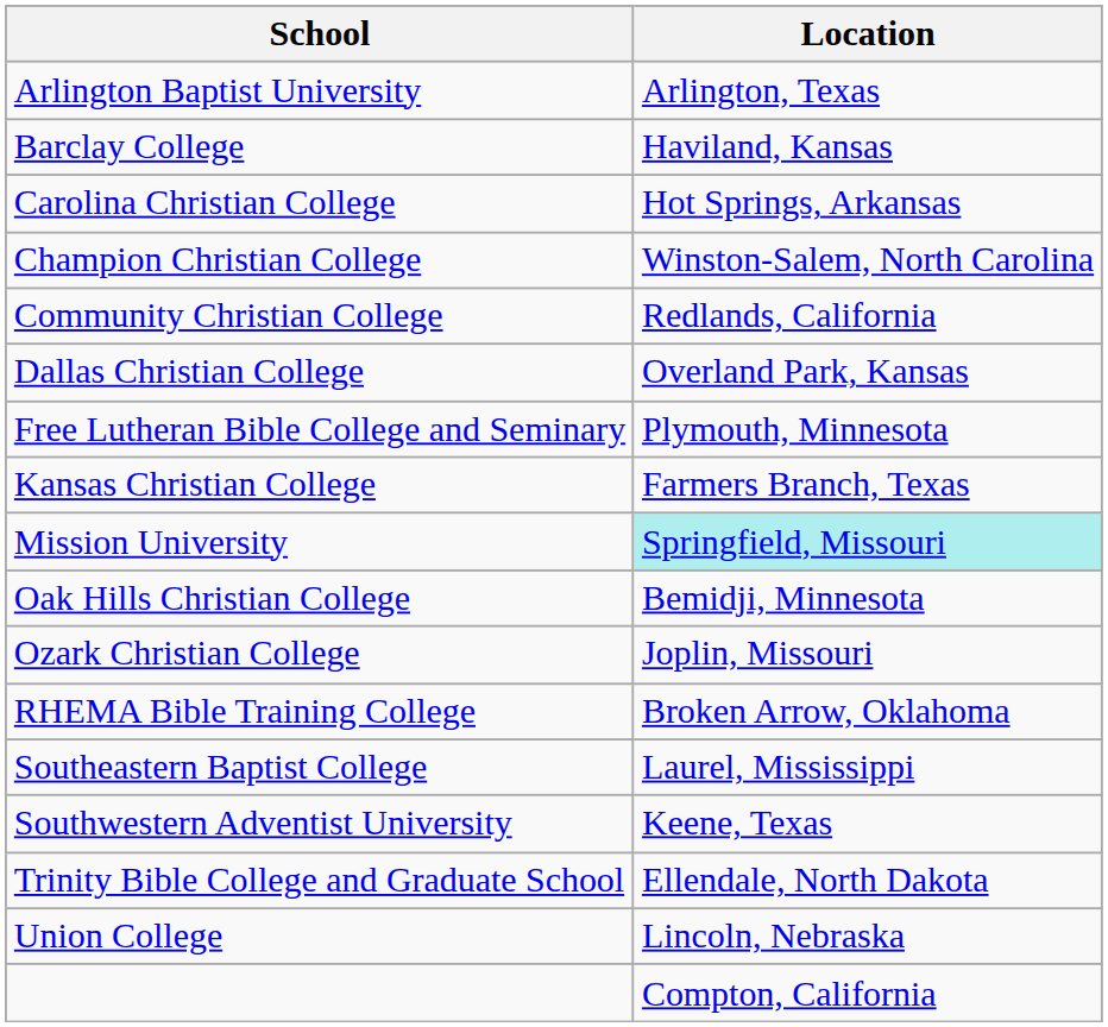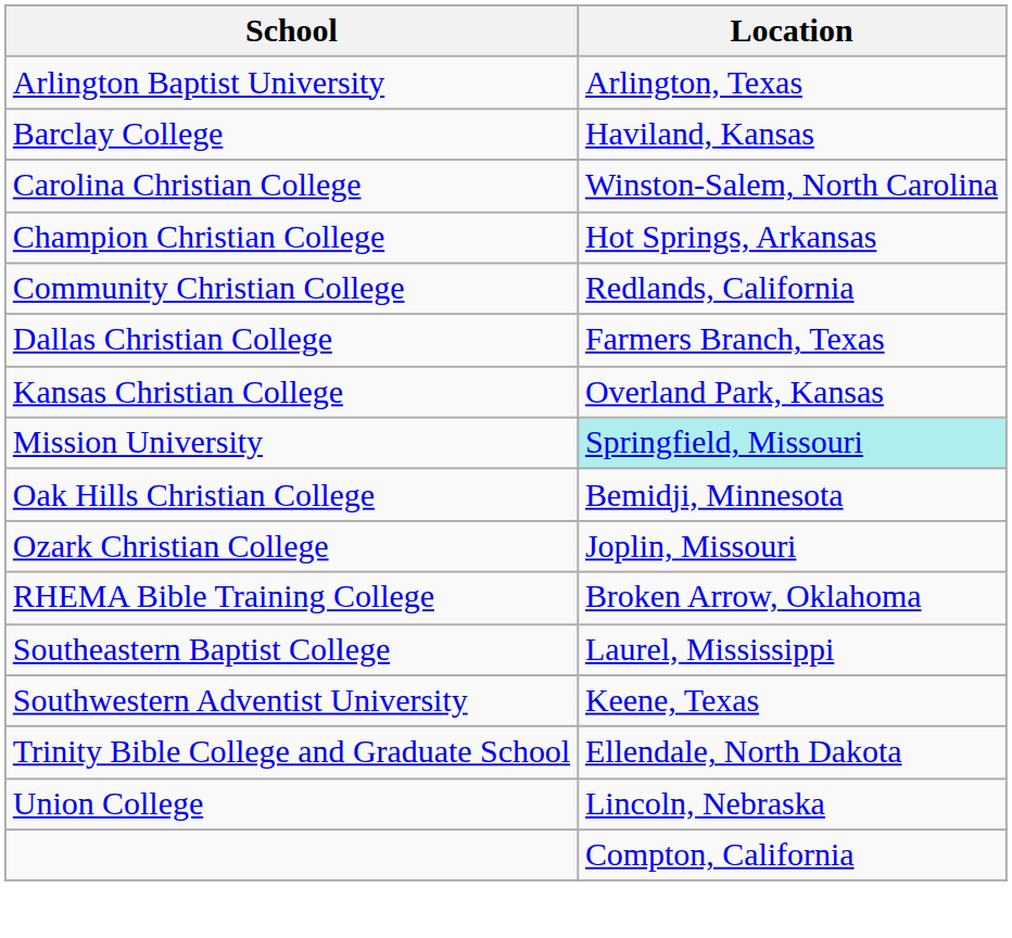 <table class="wikitable" style=" ">
 <tr>
 <th>School</th>
 <th>Location</th>
 </tr>
 <tr>
 <td><a href='#'>Arlington Baptist University</a></td>
 <td><a href='#'>Arlington, Texas</a></td>
 </tr>
 <tr>
 <td><a href='#'>Barclay College</a></td>
 <td><a href='#'>Haviland, Kansas</a></td>
 </tr>
 <tr>
 <td><a href='#'>Carolina Christian College</a></td>
-<td><a href='#'>Hot Springs, Arkansas</a></td>
+<td><a href='#'>Winston-Salem, North Carolina</a></td>
 </tr>
 <tr>
 <td><a href='#'>Champion Christian College</a></td>
-<td><a href='#'>Winston-Salem, North Carolina</a></td>
+<td><a href='#'>Hot Springs, Arkansas</a></td>
 </tr>
 <tr>
 <td><a href='#'>Community Christian College</a></td>
 <td><a href='#'>Redlands, California</a></td>
 </tr>
 <tr>
 <td><a href='#'>Dallas Christian College</a></td>
-<td><a href='#'>Overland Park, Kansas</a></td>
-</tr>
-<tr>
-<td><a href='#'>Free Lutheran Bible College and Seminary</a></td>
-<td><a href='#'>Plymouth, Minnesota</a></td>
+<td><a href='#'>Farmers Branch, Texas</a></td>
 </tr>
 <tr>
 <td><a href='#'>Kansas Christian College</a></td>
-<td><a href='#'>Farmers Branch, Texas</a></td>
+<td><a href='#'>Overland Park, Kansas</a></td>
 </tr>
 <tr>
 <td><a href='#'>Mission University</a></td>
 <td style="background: paleturquoise;"><a href='#'>Springfield, Missouri</a></td>
 </tr>
 <tr>
 <td><a href='#'>Oak Hills Christian College</a></td>
 <td><a href='#'>Bemidji, Minnesota</a></td>
 </tr>
 <tr>
 <td><a href='#'>Ozark Christian College</a></td>
 <td><a href='#'>Joplin, Missouri</a></td>
 </tr>
 <tr>
 <td><a href='#'>RHEMA Bible Training College</a></td>
 <td><a href='#'>Broken Arrow, Oklahoma</a></td>
 </tr>
 <tr>
 <td><a href='#'>Southeastern Baptist College</a></td>
 <td><a href='#'>Laurel, Mississippi</a></td>
 </tr>
 <tr>
 <td><a href='#'>Southwestern Adventist University</a></td>
 <td><a href='#'>Keene, Texas</a></td>
 </tr>
 <tr>
 <td><a href='#'>Trinity Bible College and Graduate School</a></td>
 <td><a href='#'>Ellendale, North Dakota</a></td>
 </tr>
 <tr>
 <td><a href='#'>Union College</a></td>
 <td><a href='#'>Lincoln, Nebraska</a></td>
 </tr>
 <tr>
 <td></td>
 <td><a href='#'>Compton, California</a></td>
 </tr>
 </table>
